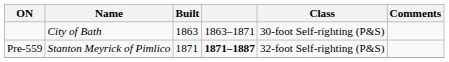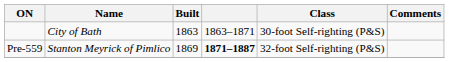 <table class="wikitable">
 <tr>
 <th>ON</th>
 <th>Name</th>
 <th>Built</th>
 <th></th>
 <th>Class</th>
 <th>Comments</th>
 </tr>
 <tr>
 <td></td>
 <td><em>City of Bath</em></td>
 <td>1863</td>
 <td>1863–1871</td>
 <td>30-foot Self-righting (P&S)</td>
 <td></td>
 </tr>
 <tr>
 <td>Pre-559</td>
 <td><em>Stanton Meyrick of Pimlico</em></td>
-<td>1871</td>
+<td>1869</td>
 <td><strong>1871–1887</strong></td>
 <td>32-foot Self-righting (P&S)</td>
 <td></td>
 </tr>
 <tr>
 </tr>
 </table>
